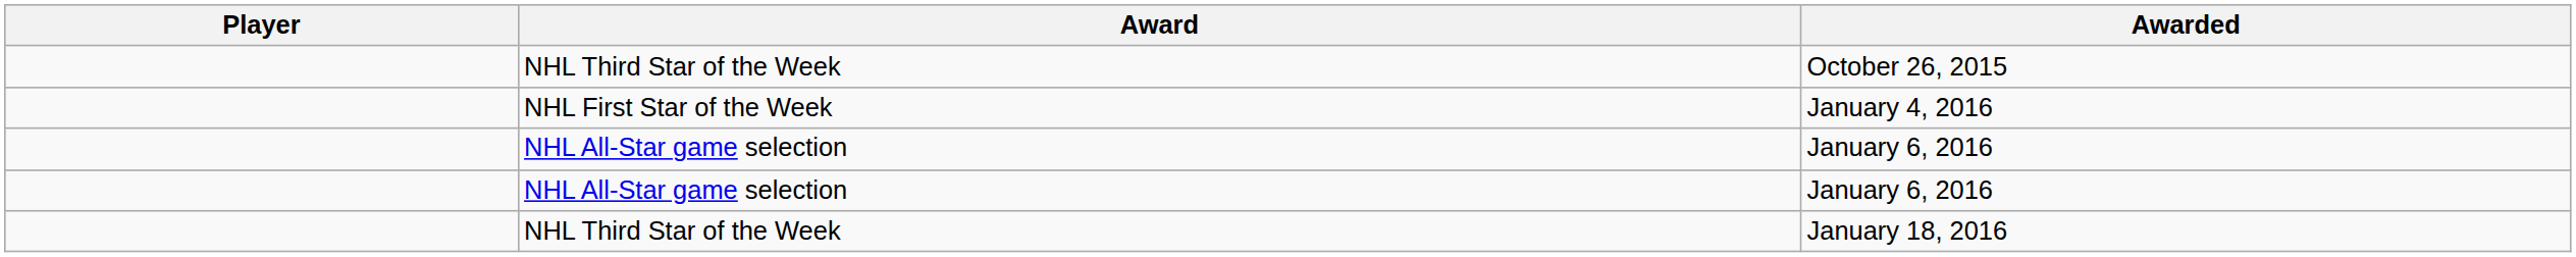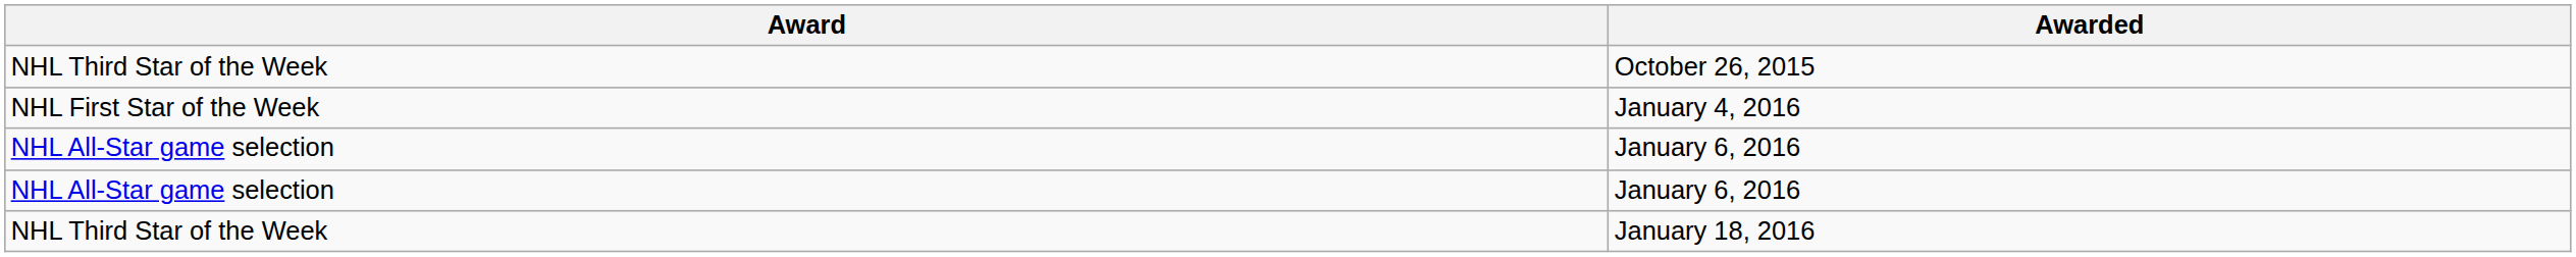 <table class="wikitable sortable" style="width:100%;">
 <tr>
-<th style="width:20%;">Player</th>
 <th style="width:50%;">Award</th>
 <th style="width:30%;" data-sort-type="date">Awarded</th>
 </tr>
 <tr>
-<td></td>
 <td>NHL Third Star of the Week</td>
 <td>October 26, 2015</td>
 </tr>
 <tr>
-<td></td>
 <td>NHL First Star of the Week</td>
 <td>January 4, 2016</td>
 </tr>
 <tr>
-<td></td>
 <td><a href='#'>NHL All-Star game</a> selection</td>
 <td>January 6, 2016</td>
 </tr>
 <tr>
-<td></td>
 <td><a href='#'>NHL All-Star game</a> selection</td>
 <td>January 6, 2016</td>
 </tr>
 <tr>
-<td></td>
 <td>NHL Third Star of the Week</td>
 <td>January 18, 2016</td>
 </tr>
 </table>
